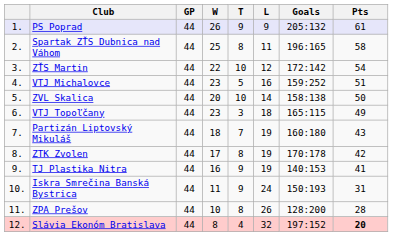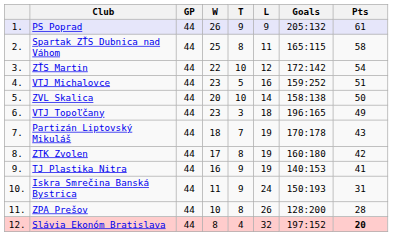 <table class="wikitable">
 <tr>
 <th width="30"></th>
 <th width="200">Club</th>
 <th width="30">GP</th>
 <th width="30">W</th>
 <th width="30">T</th>
 <th width="30">L</th>
 <th width="70">Goals</th>
 <th width="70">Pts</th>
 </tr>
 <tr bgcolor="#e6e6fa" align="center">
 <td>1.</td>
 <td align="left"><a href='#'>PS Poprad</a></td>
 <td>44</td>
 <td>26</td>
 <td>9</td>
 <td>9</td>
 <td>205:132</td>
 <td>61</td>
 </tr>
 <tr align=center>
 <td>2.</td>
 <td align="left"><a href='#'>Spartak ZŤS Dubnica nad Váhom</a></td>
 <td>44</td>
 <td>25</td>
 <td>8</td>
 <td>11</td>
-<td>196:165</td>
+<td>165:115</td>
 <td>58</td>
 </tr>
 <tr align=center>
 <td>3.</td>
 <td align="left"><a href='#'>ZŤS Martin</a></td>
 <td>44</td>
 <td>22</td>
 <td>10</td>
 <td>12</td>
 <td>172:142</td>
 <td>54</td>
 </tr>
 <tr align=center>
 <td>4.</td>
 <td align="left"><a href='#'>VTJ Michalovce</a></td>
 <td>44</td>
 <td>23</td>
 <td>5</td>
 <td>16</td>
 <td>159:252</td>
 <td>51</td>
 </tr>
 <tr align=center>
 <td>5.</td>
 <td align="left"><a href='#'>ZVL Skalica</a></td>
 <td>44</td>
 <td>20</td>
 <td>10</td>
 <td>14</td>
 <td>158:138</td>
 <td>50</td>
 </tr>
 <tr align=center>
 <td>6.</td>
 <td align="left"><a href='#'>VTJ Topoľčany</a></td>
 <td>44</td>
 <td>23</td>
 <td>3</td>
 <td>18</td>
-<td>165:115</td>
+<td>196:165</td>
 <td>49</td>
 </tr>
 <tr align="center">
 <td>7.</td>
 <td align="left"><a href='#'>Partizán Liptovský Mikuláš</a></td>
 <td>44</td>
 <td>18</td>
 <td>7</td>
 <td>19</td>
-<td>160:180</td>
+<td>170:178</td>
 <td>43</td>
 </tr>
 <tr align="center">
 <td>8.</td>
 <td align="left"><a href='#'>ZTK Zvolen</a></td>
 <td>44</td>
 <td>17</td>
 <td>8</td>
 <td>19</td>
-<td>170:178</td>
+<td>160:180</td>
 <td>42</td>
 </tr>
 <tr align="center">
 <td>9.</td>
 <td align="left"><a href='#'>TJ Plastika Nitra</a></td>
 <td>44</td>
 <td>16</td>
 <td>9</td>
 <td>19</td>
 <td>140:153</td>
 <td>41</td>
 </tr>
 <tr align="center">
 <td>10.</td>
 <td align="left"><a href='#'>Iskra Smrečina Banská Bystrica</a></td>
 <td>44</td>
 <td>11</td>
 <td>9</td>
 <td>24</td>
 <td>150:193</td>
 <td>31</td>
 </tr>
 <tr align="center">
 <td>11.</td>
 <td align="left"><a href='#'>ZPA Prešov</a></td>
 <td>44</td>
 <td>10</td>
 <td>8</td>
 <td>26</td>
 <td>128:200</td>
 <td>28</td>
 </tr>
 <tr align="center" bgcolor="#ffcccc">
 <td>12.</td>
 <td align="left"><a href='#'>Slávia Ekonóm Bratislava</a></td>
 <td>44</td>
 <td>8</td>
 <td>4</td>
 <td>32</td>
 <td>197:152</td>
 <td><strong>20</strong></td>
 </tr>
 </table>
